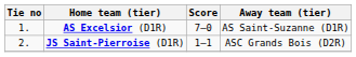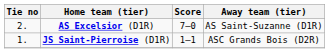 <table class="wikitable" style="text-align: center">
 <tr>
 <th>Tie no</th>
 <th>Home team (tier)</th>
 <th>Score</th>
 <th>Away team (tier)</th>
 </tr>
 <tr>
-<td>1.</td>
+<td>2.</td>
 <td> <strong><a href='#'>AS Excelsior</a></strong> (D1R)</td>
 <td>7–0</td>
 <td>AS Saint-Suzanne (D1R) </td>
 </tr>
 <tr>
-<td>2.</td>
+<td>1.</td>
 <td> <strong><a href='#'>JS Saint-Pierroise</a></strong> (D1R)</td>
 <td>1–1 </td>
 <td>ASC Grands Bois (D2R) </td>
 </tr>
 <tr>
 </tr>
 </table>
